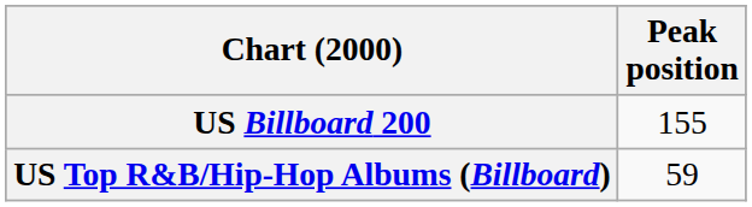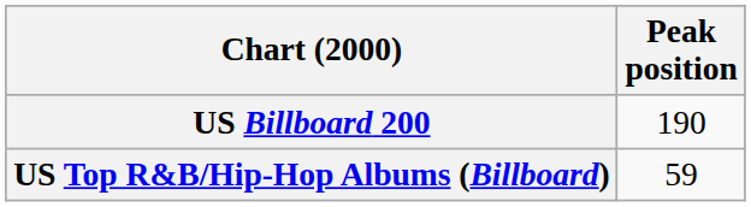 <table class="wikitable sortable plainrowheaders" style="text-align:center">
 <tr>
 <th scope="col">Chart (2000)</th>
 <th scope="col">Peak<br>position</th>
 </tr>
 <tr>
 <th scope="row">US <a href='#'><em>Billboard</em> 200</a></th>
-<td>155</td>
+<td>190</td>
 </tr>
 <tr>
 <th scope="row">US <a href='#'>Top R&B/Hip-Hop Albums</a> (<em><a href='#'>Billboard</a></em>)</th>
 <td>59</td>
 </tr>
 </table>
